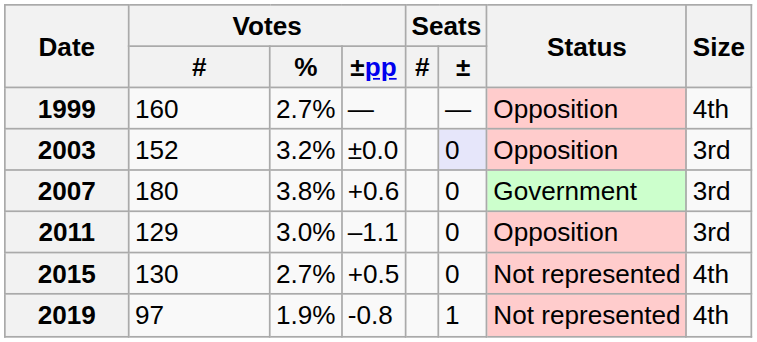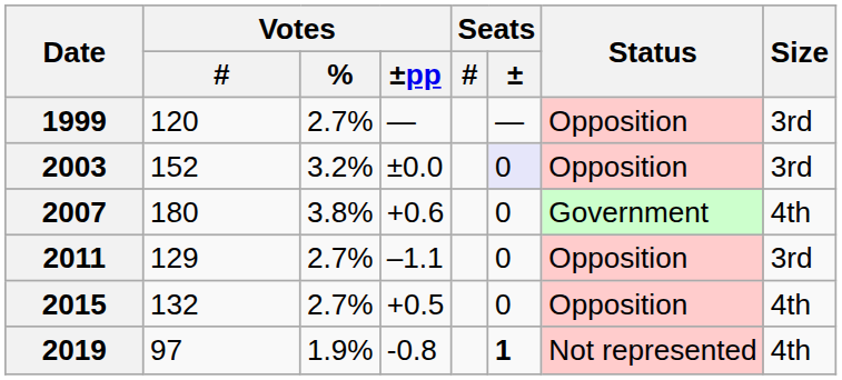 <table class="wikitable" style="font-size:95%;">
 <tr>
 <th width="65" rowspan="2">Date</th>
 <th colspan="3">Votes</th>
 <th colspan="2">Seats</th>
 <th rowspan="2">Status</th>
 <th rowspan="2">Size</th>
 </tr>
 <tr>
 <th width="75">#</th>
 <th>%</th>
 <th>±<a href='#'>pp</a></th>
 <th>#</th>
 <th>±</th>
 </tr>
 <tr>
 <th>1999</th>
-<td>160</td>
+<td>120</td>
 <td>2.7%</td>
 <td>—</td>
 <td style="text-align:center;"></td>
 <td>—</td>
 <td style="background-color:#fcc;">Opposition</td>
-<td>4th</td>
+<td>3rd</td>
 </tr>
 <tr>
 <th>2003</th>
 <td>152</td>
 <td>3.2%</td>
 <td>±0.0</td>
 <td style="text-align:center;"></td>
 <td style="background: lavender;">0</td>
 <td style="background-color:#fcc;">Opposition</td>
 <td>3rd</td>
 </tr>
 <tr>
 <th>2007</th>
 <td>180</td>
 <td>3.8%</td>
 <td>+0.6</td>
 <td style="text-align:center;"></td>
 <td>0</td>
 <td style="background-color:#cfc;">Government</td>
-<td>3rd</td>
+<td>4th</td>
 </tr>
 <tr>
 <th>2011</th>
 <td>129</td>
-<td>3.0%</td>
+<td>2.7%</td>
 <td>–1.1</td>
 <td style="text-align:center;"></td>
 <td>0</td>
 <td style="background-color:#fcc;">Opposition</td>
 <td>3rd</td>
 </tr>
 <tr>
 <th>2015</th>
-<td>130</td>
+<td>132</td>
 <td>2.7%</td>
 <td>+0.5</td>
 <td style="text-align:center;"></td>
 <td>0</td>
-<td style="background-color:#fcc;">Not represented</td>
+<td style="background-color:#fcc;">Opposition</td>
 <td>4th</td>
 </tr>
 <tr>
 <th>2019</th>
 <td>97</td>
 <td>1.9%</td>
 <td>-0.8</td>
 <td style="text-align:center;"></td>
-<td>1</td>
+<td><strong>1</strong></td>
 <td style="background-color:#fcc;">Not represented</td>
 <td>4th</td>
 </tr>
 </table>
